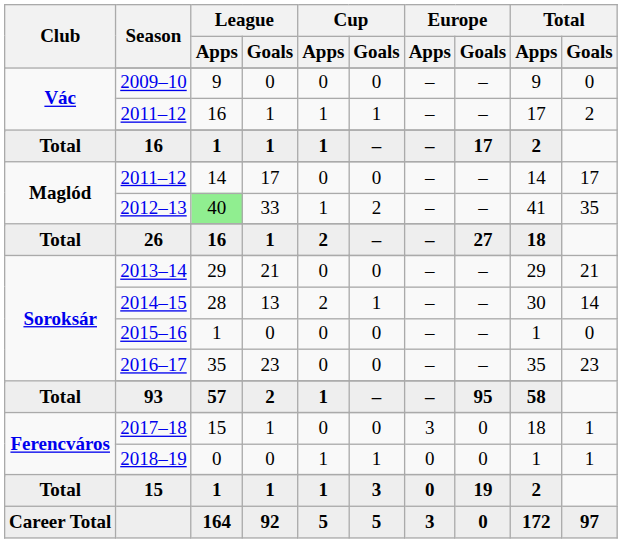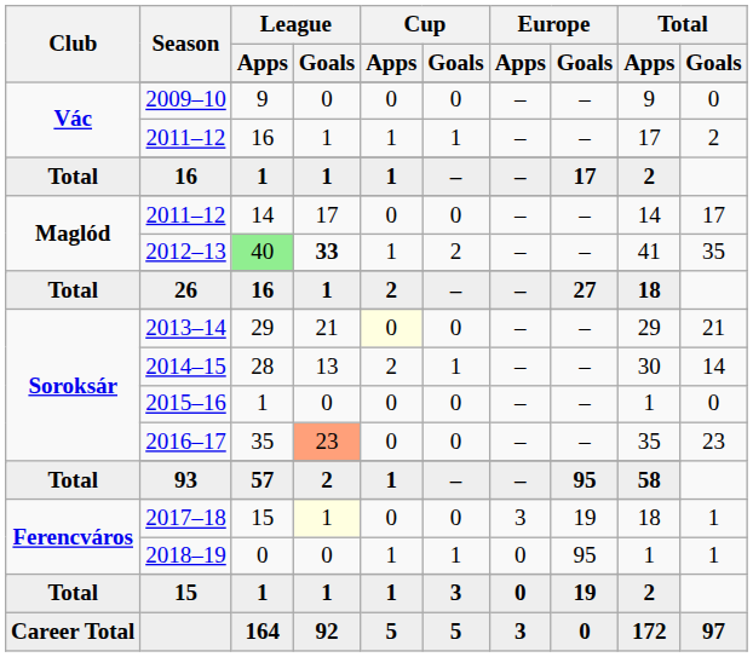 <table class="wikitable" style="font-size:90%; text-align: center;">
 <tr>
 <th rowspan="2">Club</th>
 <th rowspan="2">Season</th>
 <th colspan="2">League</th>
 <th colspan="2">Cup</th>
 <th colspan="2">Europe</th>
 <th colspan="2">Total</th>
 </tr>
 <tr>
 <th>Apps</th>
 <th>Goals</th>
 <th>Apps</th>
 <th>Goals</th>
 <th>Apps</th>
 <th>Goals</th>
 <th>Apps</th>
 <th>Goals</th>
 </tr>
 <tr ||-||-||-|->
 <td rowspan="4" valign="center"><strong><a href='#'>Vác</a></strong></td>
 </tr>
 <tr>
 <td><a href='#'>2009–10</a></td>
 <td>9</td>
 <td>0</td>
 <td>0</td>
 <td>0</td>
 <td>–</td>
 <td>–</td>
 <td>9</td>
 <td>0</td>
 </tr>
 <tr>
 <td><a href='#'>2011–12</a></td>
 <td>16</td>
 <td>1</td>
 <td>1</td>
 <td>1</td>
 <td>–</td>
 <td>–</td>
 <td>17</td>
 <td>2</td>
 </tr>
 <tr>
 </tr>
 <tr style="font-weight:bold; background-color:#eeeeee;">
 <td>Total</td>
 <td>16</td>
 <td>1</td>
 <td>1</td>
 <td>1</td>
 <td>–</td>
 <td>–</td>
 <td>17</td>
 <td>2</td>
 </tr>
 <tr>
 <td rowspan="4" valign="center"><strong>Maglód</strong></td>
 </tr>
 <tr>
 <td><a href='#'>2011–12</a></td>
 <td>14</td>
 <td>17</td>
 <td>0</td>
 <td>0</td>
 <td>–</td>
 <td>–</td>
 <td>14</td>
 <td>17</td>
 </tr>
 <tr>
 <td><a href='#'>2012–13</a></td>
 <td style="background: lightgreen;">40</td>
-<td>33</td>
+<td><strong>33</strong></td>
 <td>1</td>
 <td>2</td>
 <td>–</td>
 <td>–</td>
 <td>41</td>
 <td>35</td>
 </tr>
 <tr>
 </tr>
 <tr style="font-weight:bold; background-color:#eeeeee;">
 <td>Total</td>
 <td>26</td>
 <td>16</td>
 <td>1</td>
 <td>2</td>
 <td>–</td>
 <td>–</td>
 <td>27</td>
 <td>18</td>
 </tr>
 <tr>
 <td rowspan="6" valign="center"><strong><a href='#'>Soroksár</a></strong></td>
 </tr>
 <tr>
 <td><a href='#'>2013–14</a></td>
 <td>29</td>
 <td>21</td>
-<td>0</td>
+<td style="background: lightyellow;">0</td>
 <td>0</td>
 <td>–</td>
 <td>–</td>
 <td>29</td>
 <td>21</td>
 </tr>
 <tr>
 <td><a href='#'>2014–15</a></td>
 <td>28</td>
 <td>13</td>
 <td>2</td>
 <td>1</td>
 <td>–</td>
 <td>–</td>
 <td>30</td>
 <td>14</td>
 </tr>
 <tr>
 <td><a href='#'>2015–16</a></td>
 <td>1</td>
 <td>0</td>
 <td>0</td>
 <td>0</td>
 <td>–</td>
 <td>–</td>
 <td>1</td>
 <td>0</td>
 </tr>
 <tr>
 <td><a href='#'>2016–17</a></td>
 <td>35</td>
-<td>23</td>
+<td style="background: lightsalmon;">23</td>
 <td>0</td>
 <td>0</td>
 <td>–</td>
 <td>–</td>
 <td>35</td>
 <td>23</td>
 </tr>
 <tr>
 </tr>
 <tr style="font-weight:bold; background-color:#eeeeee;">
 <td>Total</td>
 <td>93</td>
 <td>57</td>
 <td>2</td>
 <td>1</td>
 <td>–</td>
 <td>–</td>
 <td>95</td>
 <td>58</td>
 </tr>
 <tr>
 <td rowspan="4" valign="center"><strong><a href='#'>Ferencváros</a></strong></td>
 </tr>
 <tr>
 <td><a href='#'>2017–18</a></td>
 <td>15</td>
-<td>1</td>
+<td style="background: lightyellow;">1</td>
 <td>0</td>
 <td>0</td>
 <td>3</td>
-<td>0</td>
+<td>19</td>
 <td>18</td>
 <td>1</td>
 </tr>
 <tr>
 <td><a href='#'>2018–19</a></td>
 <td>0</td>
 <td>0</td>
 <td>1</td>
 <td>1</td>
 <td>0</td>
-<td>0</td>
+<td>95</td>
 <td>1</td>
 <td>1</td>
 </tr>
 <tr>
 </tr>
 <tr style="font-weight:bold; background-color:#eeeeee;">
 <td>Total</td>
 <td>15</td>
 <td>1</td>
 <td>1</td>
 <td>1</td>
 <td>3</td>
 <td>0</td>
 <td>19</td>
 <td>2</td>
 </tr>
 <tr style="font-weight:bold; background-color:#eeeeee;">
 <td rowspan="1" valign="top"><strong>Career Total</strong></td>
 <td></td>
 <td><strong>164</strong></td>
 <td><strong>92</strong></td>
 <td><strong>5</strong></td>
 <td><strong>5</strong></td>
 <td><strong>3</strong></td>
 <td><strong>0</strong></td>
 <td><strong>172</strong></td>
 <td><strong>97</strong></td>
 </tr>
 </table>
